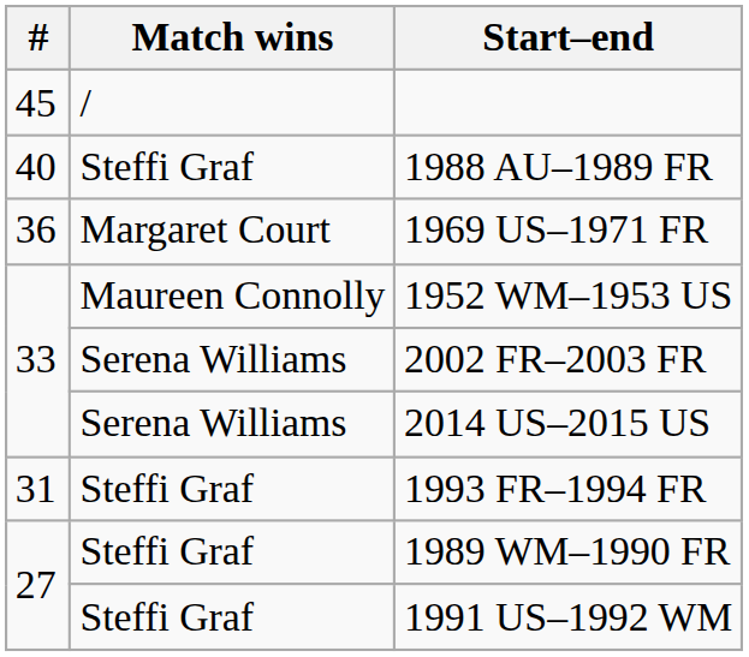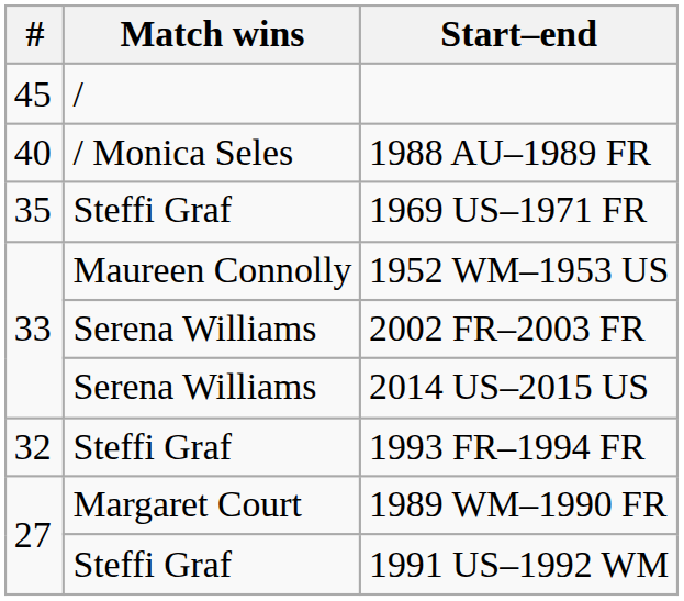 <table class="wikitable">
 <tr>
 <th style="width:18px;">#</th>
 <th>Match wins</th>
 <th>Start–end</th>
 </tr>
 <tr>
 <td>45</td>
 <td>/</td>
 <td></td>
 </tr>
 <tr>
 <td>40</td>
-<td> Steffi Graf</td>
+<td>/ Monica Seles</td>
 <td>1988 AU–1989 FR</td>
 </tr>
 <tr>
-<td>36</td>
-<td> Margaret Court</td>
+<td>35</td>
+<td> Steffi Graf </td>
 <td>1969 US–1971 FR</td>
 </tr>
 <tr>
 <td rowspan="3">33</td>
 <td> Maureen Connolly</td>
 <td>1952 WM–1953 US</td>
 </tr>
 <tr>
 <td> Serena Williams</td>
 <td>2002 FR–2003 FR</td>
 </tr>
 <tr>
 <td> Serena Williams </td>
 <td>2014 US–2015 US</td>
 </tr>
 <tr>
-<td>31</td>
+<td>32</td>
 <td> Steffi Graf </td>
 <td>1993 FR–1994 FR</td>
 </tr>
 <tr>
 <td rowspan="2">27</td>
-<td> Steffi Graf </td>
+<td> Margaret Court</td>
 <td>1989 WM–1990 FR</td>
 </tr>
 <tr>
 <td> Steffi Graf </td>
 <td>1991 US–1992 WM</td>
 </tr>
 </table>
